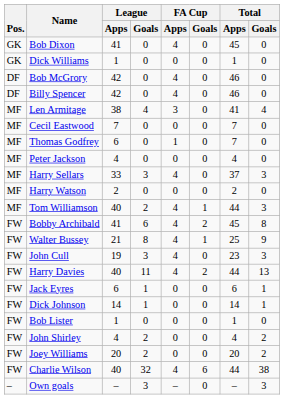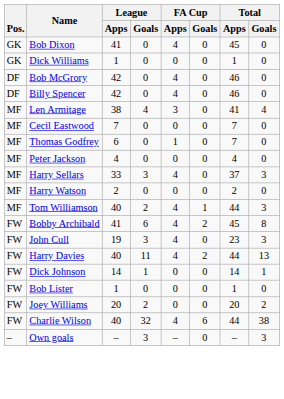 <table class="wikitable" style="text-align:center">
 <tr>
 <th rowspan="2" valign="bottom">Pos.</th>
 <th rowspan="2">Name</th>
 <th colspan="2" width="85">League</th>
 <th colspan="2" width="85">FA Cup</th>
 <th colspan="2" width="85">Total</th>
 </tr>
 <tr>
 <th>Apps</th>
 <th>Goals</th>
 <th>Apps</th>
 <th>Goals</th>
 <th>Apps</th>
 <th>Goals</th>
 </tr>
 <tr>
 <td align="left">GK</td>
 <td align="left"> <a href='#'>Bob Dixon</a></td>
 <td>41</td>
 <td>0</td>
 <td>4</td>
 <td>0</td>
 <td>45</td>
 <td>0</td>
 </tr>
 <tr>
 <td align="left">GK</td>
 <td align="left"> <a href='#'>Dick Williams</a></td>
 <td>1</td>
 <td>0</td>
 <td>0</td>
 <td>0</td>
 <td>1</td>
 <td>0</td>
 </tr>
 <tr>
 <td align="left">DF</td>
 <td align="left"> <a href='#'>Bob McGrory</a></td>
 <td>42</td>
 <td>0</td>
 <td>4</td>
 <td>0</td>
 <td>46</td>
 <td>0</td>
 </tr>
 <tr>
 <td align="left">DF</td>
 <td align="left"> <a href='#'>Billy Spencer</a></td>
 <td>42</td>
 <td>0</td>
 <td>4</td>
 <td>0</td>
 <td>46</td>
 <td>0</td>
 </tr>
 <tr>
 <td align="left">MF</td>
 <td align="left"> <a href='#'>Len Armitage</a></td>
 <td>38</td>
 <td>4</td>
 <td>3</td>
 <td>0</td>
 <td>41</td>
 <td>4</td>
 </tr>
 <tr>
 <td align="left">MF</td>
 <td align="left"> <a href='#'>Cecil Eastwood</a></td>
 <td>7</td>
 <td>0</td>
 <td>0</td>
 <td>0</td>
 <td>7</td>
 <td>0</td>
 </tr>
 <tr>
 <td align="left">MF</td>
 <td align="left"> <a href='#'>Thomas Godfrey</a></td>
 <td>6</td>
 <td>0</td>
 <td>1</td>
 <td>0</td>
 <td>7</td>
 <td>0</td>
 </tr>
 <tr>
 <td align="left">MF</td>
 <td align="left"> <a href='#'>Peter Jackson</a></td>
 <td>4</td>
 <td>0</td>
 <td>0</td>
 <td>0</td>
 <td>4</td>
 <td>0</td>
 </tr>
 <tr>
 <td align="left">MF</td>
 <td align="left"> <a href='#'>Harry Sellars</a></td>
 <td>33</td>
 <td>3</td>
 <td>4</td>
 <td>0</td>
 <td>37</td>
 <td>3</td>
 </tr>
 <tr>
 <td align="left">MF</td>
 <td align="left"> <a href='#'>Harry Watson</a></td>
 <td>2</td>
 <td>0</td>
 <td>0</td>
 <td>0</td>
 <td>2</td>
 <td>0</td>
 </tr>
 <tr>
 <td align="left">MF</td>
 <td align="left"> <a href='#'>Tom Williamson</a></td>
 <td>40</td>
 <td>2</td>
 <td>4</td>
 <td>1</td>
 <td>44</td>
 <td>3</td>
 </tr>
 <tr>
 <td align="left">FW</td>
 <td align="left"> <a href='#'>Bobby Archibald</a></td>
 <td>41</td>
 <td>6</td>
 <td>4</td>
 <td>2</td>
 <td>45</td>
 <td>8</td>
 </tr>
 <tr>
 <td align="left">FW</td>
-<td align="left"> <a href='#'>Walter Bussey</a></td>
-<td>21</td>
-<td>8</td>
-<td>4</td>
-<td>1</td>
-<td>25</td>
-<td>9</td>
-</tr>
-<tr>
-<td align="left">FW</td>
 <td align="left"> <a href='#'>John Cull</a></td>
 <td>19</td>
 <td>3</td>
 <td>4</td>
 <td>0</td>
 <td>23</td>
 <td>3</td>
 </tr>
 <tr>
 <td align="left">FW</td>
 <td align="left"> <a href='#'>Harry Davies</a></td>
 <td>40</td>
 <td>11</td>
 <td>4</td>
 <td>2</td>
 <td>44</td>
 <td>13</td>
 </tr>
 <tr>
 <td align="left">FW</td>
-<td align="left"> <a href='#'>Jack Eyres</a></td>
-<td>6</td>
-<td>1</td>
-<td>0</td>
-<td>0</td>
-<td>6</td>
-<td>1</td>
-</tr>
-<tr>
-<td align="left">FW</td>
 <td align="left"> <a href='#'>Dick Johnson</a></td>
 <td>14</td>
 <td>1</td>
 <td>0</td>
 <td>0</td>
 <td>14</td>
 <td>1</td>
 </tr>
 <tr>
 <td align="left">FW</td>
 <td align="left"> <a href='#'>Bob Lister</a></td>
 <td>1</td>
 <td>0</td>
 <td>0</td>
 <td>0</td>
 <td>1</td>
 <td>0</td>
-</tr>
-<tr>
-<td align="left">FW</td>
-<td align="left"> <a href='#'>John Shirley</a></td>
-<td>4</td>
-<td>2</td>
-<td>0</td>
-<td>0</td>
-<td>4</td>
-<td>2</td>
 </tr>
 <tr>
 <td align="left">FW</td>
 <td align="left"> <a href='#'>Joey Williams</a></td>
 <td>20</td>
 <td>2</td>
 <td>0</td>
 <td>0</td>
 <td>20</td>
 <td>2</td>
 </tr>
 <tr>
 <td align="left">FW</td>
 <td align="left"> <a href='#'>Charlie Wilson</a></td>
 <td>40</td>
 <td>32</td>
 <td>4</td>
 <td>6</td>
 <td>44</td>
 <td>38</td>
 </tr>
 <tr>
 <td align="left">–</td>
 <td align="left"><a href='#'>Own goals</a></td>
 <td>–</td>
 <td>3</td>
 <td>–</td>
 <td>0</td>
 <td>–</td>
 <td>3</td>
 </tr>
 </table>
